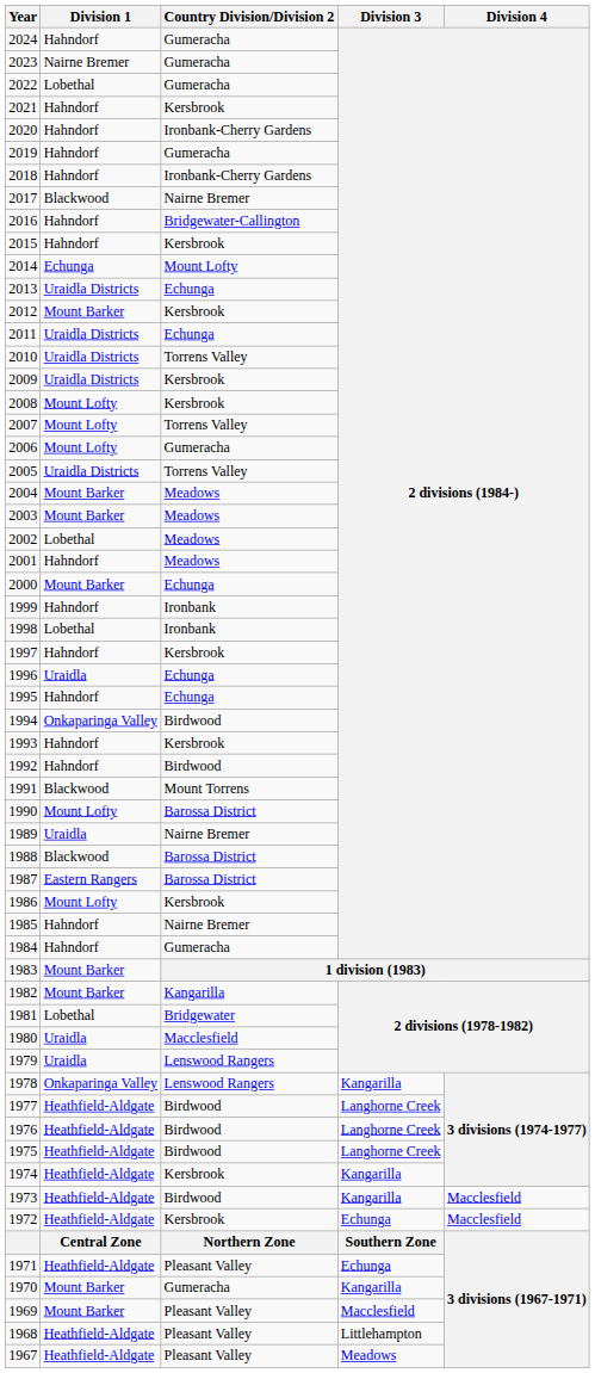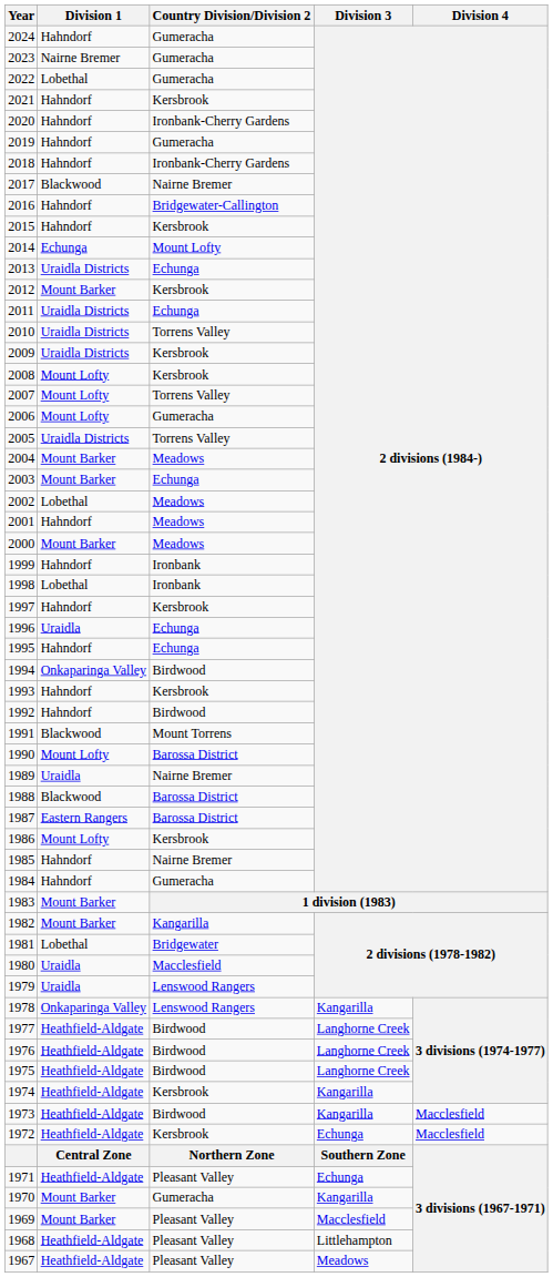 <table class="wikitable sortable">
 <tr>
 <th>Year</th>
 <th>Division 1</th>
 <th>Country Division/Division 2</th>
 <th>Division 3</th>
 <th>Division 4</th>
 </tr>
 <tr>
 <td>2024</td>
 <td>Hahndorf</td>
 <td>Gumeracha</td>
 <th colspan="2" rowspan="41">2 divisions (1984-)</th>
 </tr>
 <tr>
 <td>2023</td>
 <td>Nairne Bremer</td>
 <td>Gumeracha</td>
 </tr>
 <tr>
 <td>2022</td>
 <td>Lobethal</td>
 <td>Gumeracha</td>
 </tr>
 <tr>
 <td>2021</td>
 <td>Hahndorf</td>
 <td>Kersbrook</td>
 </tr>
 <tr>
 <td>2020</td>
 <td>Hahndorf</td>
 <td>Ironbank-Cherry Gardens</td>
 </tr>
 <tr>
 <td>2019</td>
 <td>Hahndorf</td>
 <td>Gumeracha</td>
 </tr>
 <tr>
 <td>2018</td>
 <td>Hahndorf</td>
 <td>Ironbank-Cherry Gardens</td>
 </tr>
 <tr>
 <td>2017</td>
 <td>Blackwood</td>
 <td>Nairne Bremer</td>
 </tr>
 <tr>
 <td>2016</td>
 <td>Hahndorf</td>
 <td><a href='#'>Bridgewater-Callington</a></td>
 </tr>
 <tr>
 <td>2015</td>
 <td>Hahndorf</td>
 <td>Kersbrook</td>
 </tr>
 <tr>
 <td>2014</td>
 <td><a href='#'>Echunga</a></td>
 <td><a href='#'>Mount Lofty</a></td>
 </tr>
 <tr>
 <td>2013</td>
 <td><a href='#'>Uraidla Districts</a></td>
 <td><a href='#'>Echunga</a></td>
 </tr>
 <tr>
 <td>2012</td>
 <td><a href='#'>Mount Barker</a></td>
 <td>Kersbrook</td>
 </tr>
 <tr>
 <td>2011</td>
 <td><a href='#'>Uraidla Districts</a></td>
 <td><a href='#'>Echunga</a></td>
 </tr>
 <tr>
 <td>2010</td>
 <td><a href='#'>Uraidla Districts</a></td>
 <td>Torrens Valley</td>
 </tr>
 <tr>
 <td>2009</td>
 <td><a href='#'>Uraidla Districts</a></td>
 <td>Kersbrook</td>
 </tr>
 <tr>
 <td>2008</td>
 <td><a href='#'>Mount Lofty</a></td>
 <td>Kersbrook</td>
 </tr>
 <tr>
 <td>2007</td>
 <td><a href='#'>Mount Lofty</a></td>
 <td>Torrens Valley</td>
 </tr>
 <tr>
 <td>2006</td>
 <td><a href='#'>Mount Lofty</a></td>
 <td>Gumeracha</td>
 </tr>
 <tr>
 <td>2005</td>
 <td><a href='#'>Uraidla Districts</a></td>
 <td>Torrens Valley</td>
 </tr>
 <tr>
 <td>2004</td>
 <td><a href='#'>Mount Barker</a></td>
 <td><a href='#'>Meadows</a></td>
 </tr>
 <tr>
 <td>2003</td>
 <td><a href='#'>Mount Barker</a></td>
-<td><a href='#'>Meadows</a></td>
+<td><a href='#'>Echunga</a></td>
 </tr>
 <tr>
 <td>2002</td>
 <td>Lobethal</td>
 <td><a href='#'>Meadows</a></td>
 </tr>
 <tr>
 <td>2001</td>
 <td>Hahndorf</td>
 <td><a href='#'>Meadows</a></td>
 </tr>
 <tr>
 <td>2000</td>
 <td><a href='#'>Mount Barker</a></td>
-<td><a href='#'>Echunga</a></td>
+<td><a href='#'>Meadows</a></td>
 </tr>
 <tr>
 <td>1999</td>
 <td>Hahndorf</td>
 <td>Ironbank</td>
 </tr>
 <tr>
 <td>1998</td>
 <td>Lobethal</td>
 <td>Ironbank</td>
 </tr>
 <tr>
 <td>1997</td>
 <td>Hahndorf</td>
 <td>Kersbrook</td>
 </tr>
 <tr>
 <td>1996</td>
 <td><a href='#'>Uraidla</a></td>
 <td><a href='#'>Echunga</a></td>
 </tr>
 <tr>
 <td>1995</td>
 <td>Hahndorf</td>
 <td><a href='#'>Echunga</a></td>
 </tr>
 <tr>
 <td>1994</td>
 <td><a href='#'>Onkaparinga Valley</a></td>
 <td>Birdwood</td>
 </tr>
 <tr>
 <td>1993</td>
 <td>Hahndorf</td>
 <td>Kersbrook</td>
 </tr>
 <tr>
 <td>1992</td>
 <td>Hahndorf</td>
 <td>Birdwood</td>
 </tr>
 <tr>
 <td>1991</td>
 <td>Blackwood</td>
 <td>Mount Torrens</td>
 </tr>
 <tr>
 <td>1990</td>
 <td><a href='#'>Mount Lofty</a></td>
 <td><a href='#'>Barossa District</a></td>
 </tr>
 <tr>
 <td>1989</td>
 <td><a href='#'>Uraidla</a></td>
 <td>Nairne Bremer</td>
 </tr>
 <tr>
 <td>1988</td>
 <td>Blackwood</td>
 <td><a href='#'>Barossa District</a></td>
 </tr>
 <tr>
 <td>1987</td>
 <td><a href='#'>Eastern Rangers</a></td>
 <td><a href='#'>Barossa District</a></td>
 </tr>
 <tr>
 <td>1986</td>
 <td><a href='#'>Mount Lofty</a></td>
 <td>Kersbrook</td>
 </tr>
 <tr>
 <td>1985</td>
 <td>Hahndorf</td>
 <td>Nairne Bremer</td>
 </tr>
 <tr>
 <td>1984</td>
 <td>Hahndorf</td>
 <td>Gumeracha</td>
 </tr>
 <tr>
 <td>1983</td>
 <td><a href='#'>Mount Barker</a></td>
 <th colspan="3">1 division (1983)</th>
 </tr>
 <tr>
 <td>1982</td>
 <td><a href='#'>Mount Barker</a></td>
 <td><a href='#'>Kangarilla</a></td>
 <th colspan="2" rowspan="4">2 divisions (1978-1982)</th>
 </tr>
 <tr>
 <td>1981</td>
 <td>Lobethal</td>
 <td><a href='#'>Bridgewater</a></td>
 </tr>
 <tr>
 <td>1980</td>
 <td><a href='#'>Uraidla</a></td>
 <td><a href='#'>Macclesfield</a></td>
 </tr>
 <tr>
 <td>1979</td>
 <td><a href='#'>Uraidla</a></td>
 <td><a href='#'>Lenswood Rangers</a></td>
 </tr>
 <tr>
 <td>1978</td>
 <td><a href='#'>Onkaparinga Valley</a></td>
 <td><a href='#'>Lenswood Rangers</a></td>
 <td><a href='#'>Kangarilla</a></td>
 <th rowspan="5">3 divisions (1974-1977)</th>
 </tr>
 <tr>
 <td>1977</td>
 <td><a href='#'>Heathfield-Aldgate</a></td>
 <td>Birdwood</td>
 <td><a href='#'>Langhorne Creek</a></td>
 </tr>
 <tr>
 <td>1976</td>
 <td><a href='#'>Heathfield-Aldgate</a></td>
 <td>Birdwood</td>
 <td><a href='#'>Langhorne Creek</a></td>
 </tr>
 <tr>
 <td>1975</td>
 <td><a href='#'>Heathfield-Aldgate</a></td>
 <td>Birdwood</td>
 <td><a href='#'>Langhorne Creek</a></td>
 </tr>
 <tr>
 <td>1974</td>
 <td><a href='#'>Heathfield-Aldgate</a></td>
 <td>Kersbrook</td>
 <td><a href='#'>Kangarilla</a></td>
 </tr>
 <tr>
 <td>1973</td>
 <td><a href='#'>Heathfield-Aldgate</a></td>
 <td>Birdwood</td>
 <td><a href='#'>Kangarilla</a></td>
 <td><a href='#'>Macclesfield</a></td>
 </tr>
 <tr>
 <td>1972</td>
 <td><a href='#'>Heathfield-Aldgate</a></td>
 <td>Kersbrook</td>
 <td><a href='#'>Echunga</a></td>
 <td><a href='#'>Macclesfield</a></td>
 </tr>
 <tr>
 <th></th>
 <th>Central Zone</th>
 <th>Northern Zone</th>
 <th>Southern Zone</th>
 <th rowspan="6">3 divisions (1967-1971)</th>
 </tr>
 <tr>
 <td>1971</td>
 <td><a href='#'>Heathfield-Aldgate</a></td>
 <td>Pleasant Valley</td>
 <td><a href='#'>Echunga</a></td>
 </tr>
 <tr>
 <td>1970</td>
 <td><a href='#'>Mount Barker</a></td>
 <td>Gumeracha</td>
 <td><a href='#'>Kangarilla</a></td>
 </tr>
 <tr>
 <td>1969</td>
 <td><a href='#'>Mount Barker</a></td>
 <td>Pleasant Valley</td>
 <td><a href='#'>Macclesfield</a></td>
 </tr>
 <tr>
 <td>1968</td>
 <td><a href='#'>Heathfield-Aldgate</a></td>
 <td>Pleasant Valley</td>
 <td>Littlehampton</td>
 </tr>
 <tr>
 <td>1967</td>
 <td><a href='#'>Heathfield-Aldgate</a></td>
 <td>Pleasant Valley</td>
 <td><a href='#'>Meadows</a></td>
 </tr>
 </table>
